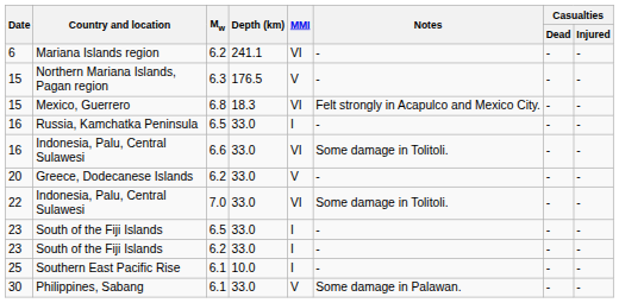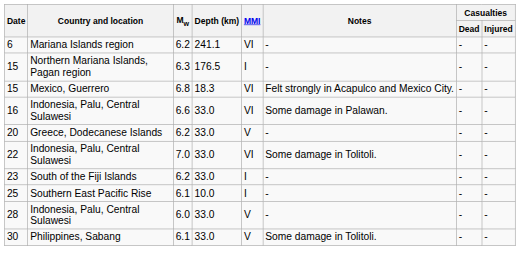 <table class="wikitable sortable" style="border:1px black; margin-left:1em;">
 <tr>
 <th rowspan="2"><small>Date</small></th>
 <th rowspan="2" style="width: 220px"><small>Country and location</small></th>
 <th rowspan="2"><small>M<sub>w</sub></small></th>
 <th rowspan="2"><small>Depth (km)</small></th>
 <th rowspan="2"><small><a href='#'>MMI</a></small></th>
 <th rowspan="2" class="unsortable"><small>Notes</small></th>
 <th colspan="2"><small>Casualties</small></th>
 </tr>
 <tr>
 <th><small>Dead</small></th>
 <th><small>Injured</small></th>
 </tr>
 <tr>
 <td>6</td>
 <td>Mariana Islands region</td>
 <td>6.2</td>
 <td>241.1</td>
 <td>VI</td>
 <td>-</td>
 <td>-</td>
 <td>-</td>
 </tr>
 <tr>
 <td>15</td>
 <td>Northern Mariana Islands, Pagan region</td>
 <td>6.3</td>
 <td>176.5</td>
-<td>V</td>
+<td>I</td>
 <td>-</td>
 <td>-</td>
 <td>-</td>
 </tr>
 <tr>
 <td>15</td>
 <td>Mexico, Guerrero</td>
 <td>6.8</td>
 <td>18.3</td>
 <td>VI</td>
 <td>Felt strongly in Acapulco and Mexico City.</td>
 <td>-</td>
 <td>-</td>
 </tr>
 <tr>
 <td>16</td>
-<td>Russia, Kamchatka Peninsula</td>
-<td>6.5</td>
-<td>33.0</td>
-<td>I</td>
-<td>-</td>
-<td>-</td>
-<td>-</td>
-</tr>
-<tr>
-<td>16</td>
 <td>Indonesia, Palu, Central Sulawesi</td>
 <td>6.6</td>
 <td>33.0</td>
 <td>VI</td>
-<td>Some damage in Tolitoli.</td>
+<td>Some damage in Palawan.</td>
 <td>-</td>
 <td>-</td>
 </tr>
 <tr>
 <td>20</td>
 <td>Greece, Dodecanese Islands</td>
 <td>6.2</td>
 <td>33.0</td>
 <td>V</td>
 <td>-</td>
 <td>-</td>
 <td>-</td>
 </tr>
 <tr>
 <td>22</td>
 <td>Indonesia, Palu, Central Sulawesi</td>
 <td>7.0</td>
 <td>33.0</td>
 <td>VI</td>
 <td>Some damage in Tolitoli.</td>
 <td>-</td>
 <td>-</td>
 </tr>
 <tr>
 <td>23</td>
 <td>South of the Fiji Islands</td>
-<td>6.5</td>
-<td>33.0</td>
-<td>I</td>
-<td>-</td>
-<td>-</td>
-<td>-</td>
-</tr>
-<tr>
-<td>23</td>
-<td>South of the Fiji Islands</td>
 <td>6.2</td>
 <td>33.0</td>
 <td>I</td>
 <td>-</td>
 <td>-</td>
 <td>-</td>
 </tr>
 <tr>
 <td>25</td>
 <td>Southern East Pacific Rise</td>
 <td>6.1</td>
 <td>10.0</td>
 <td>I</td>
 <td>-</td>
 <td>-</td>
 <td>-</td>
 </tr>
 <tr>
+<td>28</td>
+<td>Indonesia, Palu, Central Sulawesi</td>
+<td>6.0</td>
+<td>33.0</td>
+<td>V</td>
+<td>-</td>
+<td>-</td>
+<td>-</td>
+</tr>
+<tr>
 <td>30</td>
 <td>Philippines, Sabang</td>
 <td>6.1</td>
 <td>33.0</td>
 <td>V</td>
-<td>Some damage in Palawan.</td>
+<td>Some damage in Tolitoli.</td>
 <td>-</td>
 <td>-</td>
 </tr>
 </table>
